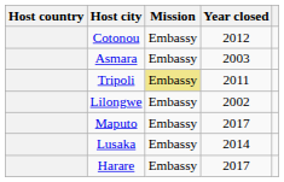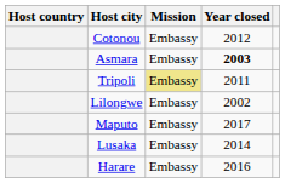 <table class="wikitable plainrowheaders" style="text-align:center;">
 <tr>
 <th scope="col">Host country</th>
 <th scope="col">Host city</th>
 <th scope="col">Mission</th>
 <th scope="col">Year closed</th>
 <th scope="col"></th>
 </tr>
 <tr>
 <th scope="row"></th>
 <td><a href='#'>Cotonou</a></td>
 <td>Embassy</td>
 <td>2012</td>
 <td></td>
 </tr>
 <tr>
 <th scope="row"></th>
 <td><a href='#'>Asmara</a></td>
 <td>Embassy</td>
-<td>2003</td>
+<td><strong>2003</strong></td>
 <td></td>
 </tr>
 <tr>
 <th scope="row"></th>
 <td><a href='#'>Tripoli</a></td>
 <td style="background: khaki;">Embassy</td>
 <td>2011</td>
 <td></td>
 </tr>
 <tr>
 <th scope="row"></th>
 <td><a href='#'>Lilongwe</a></td>
 <td>Embassy</td>
 <td>2002</td>
 <td></td>
 </tr>
 <tr>
 <th scope="row"></th>
 <td><a href='#'>Maputo</a></td>
 <td>Embassy</td>
 <td>2017</td>
 <td></td>
 </tr>
 <tr>
 <th scope="row"></th>
 <td><a href='#'>Lusaka</a></td>
 <td>Embassy</td>
 <td>2014</td>
 <td></td>
 </tr>
 <tr>
 <th scope="row"></th>
 <td><a href='#'>Harare</a></td>
 <td>Embassy</td>
-<td>2017</td>
+<td>2016</td>
 <td></td>
 </tr>
 </table>
